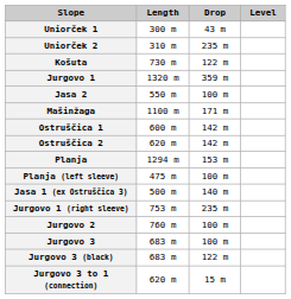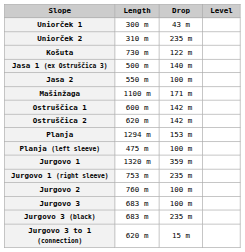 <table class="wikitable plainrowheaders" style="background:#fff; font-size:86%; line-height:15px; border:grey solid 1px; border-collapse:collapse;">
 <tr style="background:#ccc; text-align:center;">
 <th scope="col" style="background:#ccc; width:160px;">Slope</th>
 <th scope="col" style="background:#ccc; width:60px;">Length</th>
 <th scope="col" style="background:#ccc; width:60px;">Drop</th>
 <th scope="col" style="background:#ccc; width:12px;">Level</th>
 </tr>
 <tr>
 <th scope="row">Uniorček 1</th>
 <td align=center width=50>300 m</td>
 <td align=center width=50>43 m</td>
 <td align=center width=50><small></small></td>
 </tr>
 <tr>
 <th scope="row">Uniorček 2</th>
 <td align=center>310 m</td>
 <td align=center>235 m</td>
 <td align=center width=50><small></small></td>
 </tr>
 <tr>
 <th scope="row">Košuta</th>
 <td align=center>730 m</td>
 <td align=center>122 m</td>
 <td align=center width=50><small></small></td>
 </tr>
 <tr>
-<th scope="row">Jurgovo 1</th>
-<td align=center>1320 m</td>
-<td align=center>359 m</td>
-<td align=center width=50><small></small><small></small></td>
+<th scope="row">Jasa 1 <small>(ex Ostruščica 3)</small></th>
+<td align=center>500 m</td>
+<td align=center>140 m</td>
+<td align=center width=50><small></small></td>
 </tr>
 <tr>
 <th scope="row">Jasa 2</th>
 <td align=center>550 m</td>
 <td align=center>100 m</td>
 <td align=center width=50><small></small></td>
 </tr>
 <tr>
 <th scope="row">Mašinžaga</th>
 <td align=center>1100 m</td>
 <td align=center>171 m</td>
 <td align=center width=50><small></small></td>
 </tr>
 <tr>
 <th scope="row">Ostruščica 1</th>
 <td align=center>600 m</td>
 <td align=center>142 m</td>
 <td align=center width=50><small></small></td>
 </tr>
 <tr>
 <th scope="row">Ostruščica 2</th>
 <td align=center>620 m</td>
 <td align=center>142 m</td>
 <td align=center width=50><small></small></td>
 </tr>
 <tr>
 <th scope="row">Planja</th>
 <td align=center>1294 m</td>
 <td align=center>153 m</td>
 <td align=center width=50><small></small><small></small></td>
 </tr>
 <tr>
 <th scope="row">Planja <small>(left sleeve)</small></th>
 <td align=center>475 m</td>
 <td align=center>100 m</td>
 <td align=center width=50><small></small><small></small></td>
 </tr>
 <tr>
-<th scope="row">Jasa 1 <small>(ex Ostruščica 3)</small></th>
-<td align=center>500 m</td>
-<td align=center>140 m</td>
-<td align=center width=50><small></small></td>
+<th scope="row">Jurgovo 1</th>
+<td align=center>1320 m</td>
+<td align=center>359 m</td>
+<td align=center width=50><small></small><small></small></td>
 </tr>
 <tr>
 <th scope="row">Jurgovo 1 <small>(right sleeve)</small></th>
 <td align=center>753 m</td>
 <td align=center>235 m</td>
 <td align=center width=50><small></small><small></small></td>
 </tr>
 <tr>
 <th scope="row">Jurgovo 2</th>
 <td align=center>760 m</td>
 <td align=center>100 m</td>
 <td align=center width=50><small></small></td>
 </tr>
 <tr>
 <th scope="row">Jurgovo 3</th>
 <td align=center>683 m</td>
 <td align=center>100 m</td>
 <td align=center width=50><small></small><small></small></td>
 </tr>
 <tr>
 <th scope="row">Jurgovo 3 <small>(black)</small></th>
 <td align=center>683 m</td>
-<td align=center>122 m</td>
+<td align=center>235 m</td>
 <td align=center width=50><small></small></td>
 </tr>
 <tr>
 <th scope="row">Jurgovo 3 to 1 <small>(connection)</small></th>
 <td align=center>620 m</td>
 <td align=center>15 m</td>
 <td align=center width=50><small></small></td>
 </tr>
 </table>
